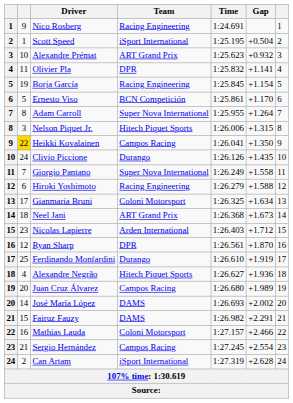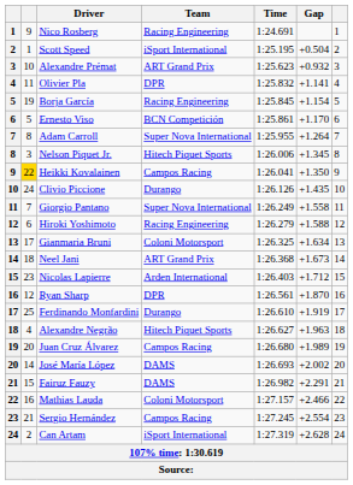 <table class="wikitable" style="font-size:85%">
 <tr>
 <th></th>
 <th></th>
 <th>Driver</th>
 <th>Team</th>
 <th>Time</th>
 <th>Gap</th>
 <th></th>
 </tr>
 <tr>
 <th>1</th>
 <td align="center">9</td>
 <td> <a href='#'>Nico Rosberg</a></td>
 <td><a href='#'>Racing Engineering</a></td>
 <td>1:24.691</td>
 <td></td>
 <td>1</td>
 </tr>
 <tr>
 <th>2</th>
 <td align="center">1</td>
 <td> <a href='#'>Scott Speed</a></td>
 <td><a href='#'>iSport International</a></td>
 <td>1:25.195</td>
 <td>+0.504</td>
 <td>2</td>
 </tr>
 <tr>
 <th>3</th>
 <td align="center">10</td>
 <td> <a href='#'>Alexandre Prémat</a></td>
 <td><a href='#'>ART Grand Prix</a></td>
 <td>1:25.623</td>
 <td>+0.932</td>
 <td>3</td>
 </tr>
 <tr>
 <th>4</th>
 <td align="center">11</td>
 <td> <a href='#'>Olivier Pla</a></td>
 <td><a href='#'>DPR</a></td>
 <td>1:25.832</td>
 <td>+1.141</td>
 <td>4</td>
 </tr>
 <tr>
 <th>5</th>
 <td align="center">19</td>
 <td> <a href='#'>Borja García</a></td>
 <td><a href='#'>Racing Engineering</a></td>
 <td>1:25.845</td>
 <td>+1.154</td>
 <td>5</td>
 </tr>
 <tr>
 <th>6</th>
 <td align="center">5</td>
 <td> <a href='#'>Ernesto Viso</a></td>
 <td><a href='#'>BCN Competición</a></td>
 <td>1:25.861</td>
 <td>+1.170</td>
 <td>6</td>
 </tr>
 <tr>
 <th>7</th>
 <td align="center">8</td>
 <td> <a href='#'>Adam Carroll</a></td>
 <td><a href='#'>Super Nova International</a></td>
 <td>1:25.955</td>
 <td>+1.264</td>
 <td>7</td>
 </tr>
 <tr>
 <th>8</th>
 <td align="center">3</td>
 <td> <a href='#'>Nelson Piquet Jr.</a></td>
 <td><a href='#'>Hitech Piquet Sports</a></td>
 <td>1:26.006</td>
-<td>+1.315</td>
+<td>+1.345</td>
 <td>8</td>
 </tr>
 <tr>
 <th>9</th>
 <td align="center" style="background: gold;">22</td>
 <td> <a href='#'>Heikki Kovalainen</a></td>
 <td><a href='#'>Campos Racing</a></td>
 <td>1:26.041</td>
 <td>+1.350</td>
 <td>9</td>
 </tr>
 <tr>
 <th>10</th>
 <td align="center">24</td>
 <td> <a href='#'>Clivio Piccione</a></td>
 <td><a href='#'>Durango</a></td>
 <td>1:26.126</td>
 <td>+1.435</td>
 <td>10</td>
 </tr>
 <tr>
 <th>11</th>
 <td align="center">7</td>
 <td> <a href='#'>Giorgio Pantano</a></td>
 <td><a href='#'>Super Nova International</a></td>
 <td>1:26.249</td>
 <td>+1.558</td>
 <td>11</td>
 </tr>
 <tr>
 <th>12</th>
 <td align="center">6</td>
 <td> <a href='#'>Hiroki Yoshimoto</a></td>
 <td><a href='#'>Racing Engineering</a></td>
 <td>1:26.279</td>
 <td>+1.588</td>
 <td>12</td>
 </tr>
 <tr>
 <th>13</th>
 <td align="center">17</td>
 <td> <a href='#'>Gianmaria Bruni</a></td>
 <td><a href='#'>Coloni Motorsport</a></td>
 <td>1:26.325</td>
 <td>+1.634</td>
 <td>13</td>
 </tr>
 <tr>
 <th>14</th>
 <td align="center">18</td>
 <td> <a href='#'>Neel Jani</a></td>
 <td><a href='#'>ART Grand Prix</a></td>
 <td>1:26.368</td>
 <td>+1.673</td>
 <td>14</td>
 </tr>
 <tr>
 <th>15</th>
 <td align="center">23</td>
 <td> <a href='#'>Nicolas Lapierre</a></td>
 <td><a href='#'>Arden International</a></td>
 <td>1:26.403</td>
 <td>+1.712</td>
 <td>15</td>
 </tr>
 <tr>
 <th>16</th>
 <td align="center">12</td>
 <td> <a href='#'>Ryan Sharp</a></td>
 <td><a href='#'>DPR</a></td>
 <td>1:26.561</td>
 <td>+1.870</td>
 <td>16</td>
 </tr>
 <tr>
 <th>17</th>
 <td align="center">25</td>
 <td> <a href='#'>Ferdinando Monfardini</a></td>
 <td><a href='#'>Durango</a></td>
 <td>1:26.610</td>
 <td>+1.919</td>
 <td>17</td>
 </tr>
 <tr>
 <th>18</th>
 <td align="center">4</td>
 <td> <a href='#'>Alexandre Negrão</a></td>
 <td><a href='#'>Hitech Piquet Sports</a></td>
 <td>1:26.627</td>
-<td>+1.936</td>
+<td>+1.963</td>
 <td>18</td>
 </tr>
 <tr>
 <th>19</th>
 <td align="center">20</td>
 <td> <a href='#'>Juan Cruz Álvarez</a></td>
 <td><a href='#'>Campos Racing</a></td>
 <td>1:26.680</td>
 <td>+1.989</td>
 <td>19</td>
 </tr>
 <tr>
 <th>20</th>
 <td align="center">14</td>
 <td> <a href='#'>José María López</a></td>
 <td><a href='#'>DAMS</a></td>
 <td>1:26.693</td>
 <td>+2.002</td>
 <td>20</td>
 </tr>
 <tr>
 <th>21</th>
 <td align="center">15</td>
 <td> <a href='#'>Fairuz Fauzy</a></td>
 <td><a href='#'>DAMS</a></td>
 <td>1:26.982</td>
 <td>+2.291</td>
 <td>21</td>
 </tr>
 <tr>
 <th>22</th>
 <td align="center">16</td>
 <td> <a href='#'>Mathias Lauda</a></td>
 <td><a href='#'>Coloni Motorsport</a></td>
 <td>1:27.157</td>
 <td>+2.466</td>
 <td>22</td>
 </tr>
 <tr>
 <th>23</th>
 <td align="center">21</td>
 <td> <a href='#'>Sergio Hernández</a></td>
 <td><a href='#'>Campos Racing</a></td>
 <td>1:27.245</td>
 <td>+2.554</td>
 <td>23</td>
 </tr>
 <tr>
 <th>24</th>
 <td align="center">2</td>
 <td> <a href='#'>Can Artam</a></td>
 <td><a href='#'>iSport International</a></td>
 <td>1:27.319</td>
 <td>+2.628</td>
 <td>24</td>
 </tr>
 <tr>
 <th colspan="7"><a href='#'>107% time</a>: 1:30.619</th>
 </tr>
 <tr>
 <th colspan="7">Source:</th>
 </tr>
 </table>
